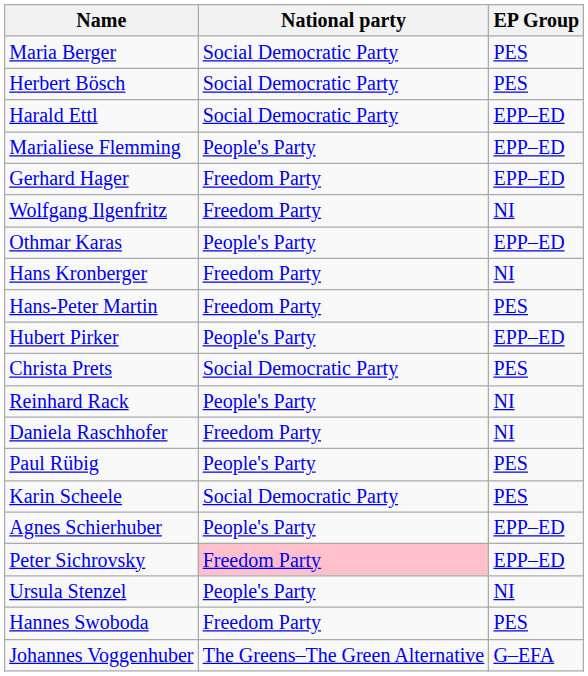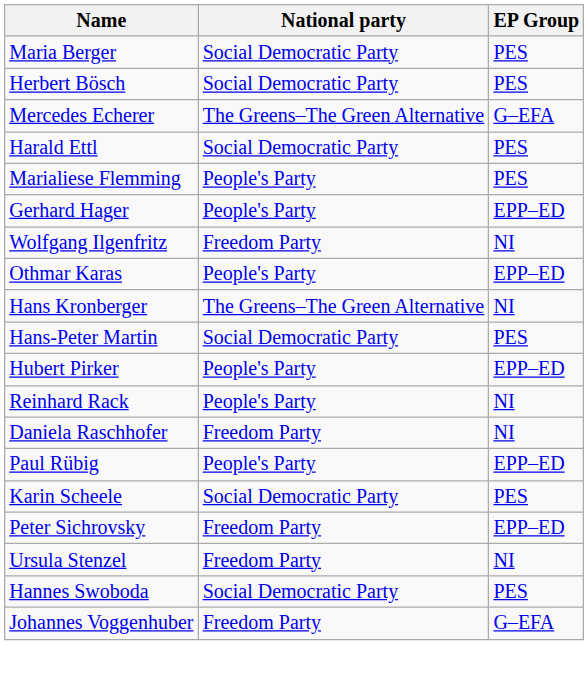 <table class="sortable wikitable">
 <tr>
 <th>Name</th>
 <th>National party</th>
 <th>EP Group</th>
 </tr>
 <tr>
 <td><a href='#'>Maria Berger</a></td>
 <td> <a href='#'>Social Democratic Party</a></td>
 <td> <a href='#'>PES</a></td>
 </tr>
 <tr>
 <td><a href='#'>Herbert Bösch</a></td>
 <td> <a href='#'>Social Democratic Party</a></td>
 <td> <a href='#'>PES</a></td>
 </tr>
 <tr>
+<td><a href='#'>Mercedes Echerer</a></td>
+<td> <a href='#'>The Greens–The Green Alternative</a></td>
+<td> <a href='#'>G–EFA</a></td>
+</tr>
+<tr>
 <td><a href='#'>Harald Ettl</a></td>
 <td> <a href='#'>Social Democratic Party</a></td>
-<td> <a href='#'>EPP–ED</a></td>
+<td> <a href='#'>PES</a></td>
 </tr>
 <tr>
 <td><a href='#'>Marialiese Flemming</a></td>
 <td> <a href='#'>People's Party</a></td>
-<td> <a href='#'>EPP–ED</a></td>
+<td> <a href='#'>PES</a></td>
 </tr>
 <tr>
 <td><a href='#'>Gerhard Hager</a></td>
-<td> <a href='#'>Freedom Party</a></td>
+<td> <a href='#'>People's Party</a></td>
 <td> <a href='#'>EPP–ED</a></td>
 </tr>
 <tr>
 <td><a href='#'>Wolfgang Ilgenfritz</a></td>
 <td> <a href='#'>Freedom Party</a></td>
 <td> <a href='#'>NI</a></td>
 </tr>
 <tr>
 <td><a href='#'>Othmar Karas</a></td>
 <td> <a href='#'>People's Party</a></td>
 <td> <a href='#'>EPP–ED</a></td>
 </tr>
 <tr>
 <td><a href='#'>Hans Kronberger</a></td>
-<td> <a href='#'>Freedom Party</a></td>
+<td> <a href='#'>The Greens–The Green Alternative</a></td>
 <td> <a href='#'>NI</a></td>
 </tr>
 <tr>
 <td><a href='#'>Hans-Peter Martin</a></td>
-<td> <a href='#'>Freedom Party</a></td>
+<td> <a href='#'>Social Democratic Party</a></td>
 <td> <a href='#'>PES</a></td>
 </tr>
 <tr>
 <td><a href='#'>Hubert Pirker</a></td>
 <td> <a href='#'>People's Party</a></td>
 <td> <a href='#'>EPP–ED</a></td>
-</tr>
-<tr>
-<td><a href='#'>Christa Prets</a></td>
-<td> <a href='#'>Social Democratic Party</a></td>
-<td> <a href='#'>PES</a></td>
 </tr>
 <tr>
 <td><a href='#'>Reinhard Rack</a></td>
 <td> <a href='#'>People's Party</a></td>
 <td> <a href='#'>NI</a></td>
 </tr>
 <tr>
 <td><a href='#'>Daniela Raschhofer</a></td>
 <td> <a href='#'>Freedom Party</a></td>
 <td> <a href='#'>NI</a></td>
 </tr>
 <tr>
 <td><a href='#'>Paul Rübig</a></td>
 <td> <a href='#'>People's Party</a></td>
-<td> <a href='#'>PES</a></td>
+<td> <a href='#'>EPP–ED</a></td>
 </tr>
 <tr>
 <td><a href='#'>Karin Scheele</a></td>
 <td> <a href='#'>Social Democratic Party</a></td>
 <td> <a href='#'>PES</a></td>
 </tr>
 <tr>
-<td><a href='#'>Agnes Schierhuber</a></td>
-<td> <a href='#'>People's Party</a></td>
-<td> <a href='#'>EPP–ED</a></td>
-</tr>
-<tr>
 <td><a href='#'>Peter Sichrovsky</a></td>
-<td style="background: pink;"> <a href='#'>Freedom Party</a></td>
+<td> <a href='#'>Freedom Party</a></td>
 <td> <a href='#'>EPP–ED</a></td>
 </tr>
 <tr>
 <td><a href='#'>Ursula Stenzel</a></td>
-<td> <a href='#'>People's Party</a></td>
+<td> <a href='#'>Freedom Party</a></td>
 <td> <a href='#'>NI</a></td>
 </tr>
 <tr>
 <td><a href='#'>Hannes Swoboda</a></td>
-<td> <a href='#'>Freedom Party</a></td>
+<td> <a href='#'>Social Democratic Party</a></td>
 <td> <a href='#'>PES</a></td>
 </tr>
 <tr>
 <td><a href='#'>Johannes Voggenhuber</a></td>
-<td> <a href='#'>The Greens–The Green Alternative</a></td>
+<td> <a href='#'>Freedom Party</a></td>
 <td> <a href='#'>G–EFA</a></td>
 </tr>
 </table>
